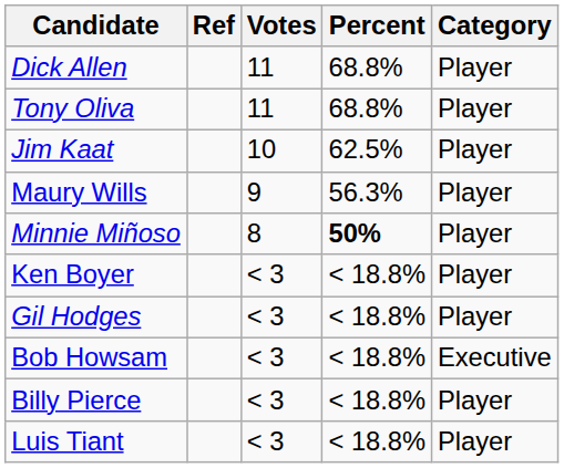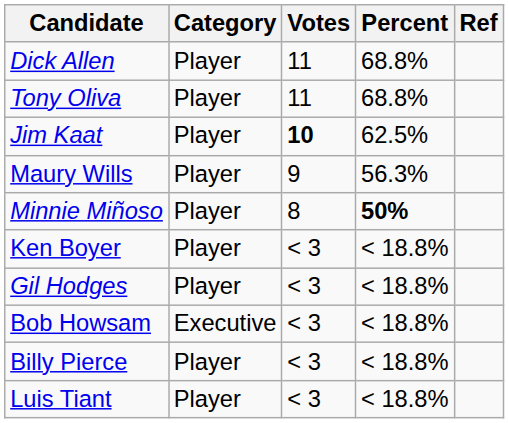 <table class="wikitable">
 <tr>
 <th>Candidate</th>
-<th>Ref</th>
+<th>Category</th>
 <th>Votes</th>
 <th>Percent</th>
-<th>Category</th>
+<th>Ref</th>
 </tr>
 <tr>
 <td><em><a href='#'>Dick Allen</a></em></td>
-<td></td>
+<td>Player</td>
 <td>11</td>
 <td>68.8%</td>
-<td>Player</td>
+<td></td>
 </tr>
 <tr>
 <td><em><a href='#'>Tony Oliva</a></em></td>
-<td></td>
+<td>Player</td>
 <td>11</td>
 <td>68.8%</td>
-<td>Player</td>
+<td></td>
 </tr>
 <tr>
 <td><em><a href='#'>Jim Kaat</a></em></td>
+<td>Player</td>
+<td><strong>10</strong></td>
+<td>62.5%</td>
 <td></td>
-<td>10</td>
-<td>62.5%</td>
-<td>Player</td>
 </tr>
 <tr>
 <td><a href='#'>Maury Wills</a></td>
-<td></td>
+<td>Player</td>
 <td>9</td>
 <td>56.3%</td>
-<td>Player</td>
+<td></td>
 </tr>
 <tr>
 <td><em><a href='#'>Minnie Miñoso</a></em></td>
-<td></td>
+<td>Player</td>
 <td>8</td>
 <td><strong>50%</strong></td>
-<td>Player</td>
+<td></td>
 </tr>
 <tr>
 <td><a href='#'>Ken Boyer</a></td>
-<td></td>
+<td>Player</td>
 <td>< 3</td>
 <td>< 18.8%</td>
-<td>Player</td>
+<td></td>
 </tr>
 <tr>
 <td><em><a href='#'>Gil Hodges</a></em></td>
-<td></td>
+<td>Player</td>
 <td>< 3</td>
 <td>< 18.8%</td>
-<td>Player</td>
+<td></td>
 </tr>
 <tr>
 <td><a href='#'>Bob Howsam</a></td>
-<td></td>
+<td>Executive</td>
 <td>< 3</td>
 <td>< 18.8%</td>
-<td>Executive</td>
+<td></td>
 </tr>
 <tr>
 <td><a href='#'>Billy Pierce</a></td>
-<td></td>
+<td>Player</td>
 <td>< 3</td>
 <td>< 18.8%</td>
-<td>Player</td>
+<td></td>
 </tr>
 <tr>
 <td><a href='#'>Luis Tiant</a></td>
-<td></td>
+<td>Player</td>
 <td>< 3</td>
 <td>< 18.8%</td>
-<td>Player</td>
+<td></td>
 </tr>
 </table>
